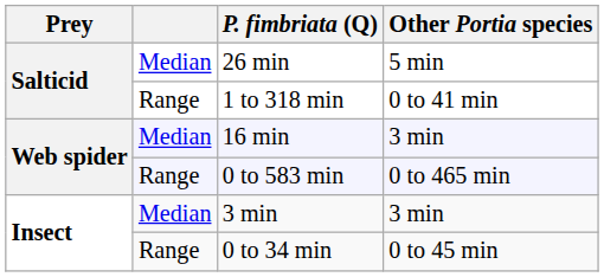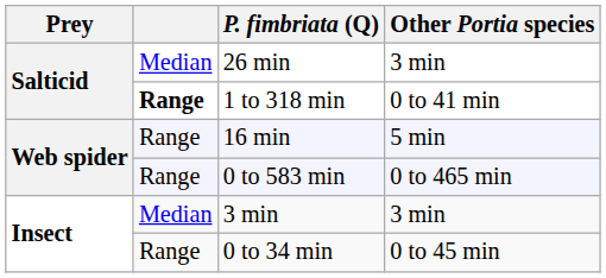 <table class="wikitable" style="float:right; text-align:left; margin-left:1em; margin-top:0em">
 <tr>
 <th>Prey</th>
 <th> </th>
 <th><em>P. fimbriata</em> (Q)</th>
 <th>Other <em>Portia</em> species</th>
 </tr>
 <tr style="background:white;">
 <th rowspan="2" style="text-align:left;">Salticid</th>
 <td><a href='#'>Median</a></td>
 <td>26 min</td>
-<td>5 min</td>
+<td>3 min</td>
 </tr>
 <tr style="background:white;">
-<td>Range</td>
+<td><strong>Range</strong></td>
 <td>1 to 318 min</td>
 <td>0 to 41 min</td>
 </tr>
 <tr style="background:#f4f4ff;">
 <th rowspan="2" style="text-align:left;">Web spider</th>
-<td><a href='#'>Median</a></td>
+<td>Range</td>
 <td>16 min</td>
-<td>3 min</td>
+<td>5 min</td>
 </tr>
 <tr style="background:#f4f4ff;">
 <td>Range</td>
 <td>0 to 583 min</td>
 <td>0 to 465 min</td>
 </tr>
 <tr>
 <th rowspan="2"  style="text-align:left; background:white;">Insect</th>
 <td><a href='#'>Median</a></td>
 <td>3 min</td>
 <td>3 min</td>
 </tr>
 <tr>
 <td>Range</td>
 <td>0 to 34 min</td>
 <td>0 to 45 min</td>
 </tr>
 </table>
